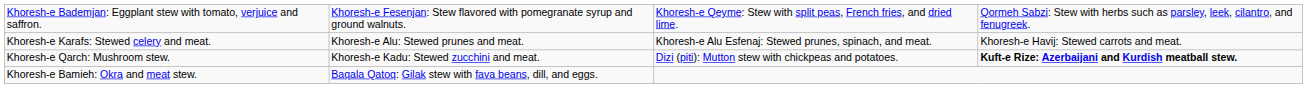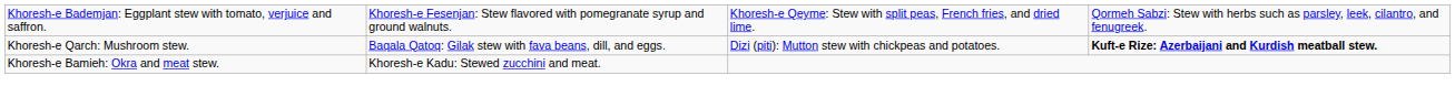 <table class="wikitable">
 <tr>
 <td style="width: 20%;"><a href='#'>Khoresh-e Bademjan</a>: Eggplant stew with tomato, <a href='#'>verjuice</a> and saffron.</td>
 <td style="width: 20%;"><a href='#'>Khoresh-e Fesenjan</a>: Stew flavored with pomegranate syrup and ground walnuts.</td>
 <td style="width: 20%;"><a href='#'>Khoresh-e Qeyme</a>: Stew with <a href='#'>split peas</a>, <a href='#'>French fries</a>, and <a href='#'>dried lime</a>.</td>
 <td style="width: 20%;"><a href='#'>Qormeh Sabzi</a>: Stew with herbs such as <a href='#'>parsley</a>, <a href='#'>leek</a>, <a href='#'>cilantro</a>, and <a href='#'>fenugreek</a>.</td>
 </tr>
 <tr>
-<td>Khoresh-e Karafs: Stewed <a href='#'>celery</a> and meat.</td>
-<td>Khoresh-e Alu: Stewed prunes and meat.</td>
-<td>Khoresh-e Alu Esfenaj: Stewed prunes, spinach, and meat.</td>
-<td>Khoresh-e Havij: Stewed carrots and meat.</td>
-</tr>
-<tr>
 <td>Khoresh-e Qarch: Mushroom stew.</td>
-<td>Khoresh-e Kadu: Stewed <a href='#'>zucchini</a> and meat.</td>
+<td><a href='#'>Baqala Qatoq</a>: <a href='#'>Gilak</a> stew with <a href='#'>fava beans</a>, dill, and eggs.</td>
 <td><a href='#'>Dizi</a> (<a href='#'>piti</a>): <a href='#'>Mutton</a> stew with chickpeas and potatoes.</td>
 <td><strong>Kuft-e Rize: <a href='#'>Azerbaijani</a> and <a href='#'>Kurdish</a> meatball stew.</strong></td>
 </tr>
 <tr>
 <td>Khoresh-e Bamieh: <a href='#'>Okra</a> and <a href='#'>meat</a> stew.</td>
-<td><a href='#'>Baqala Qatoq</a>: <a href='#'>Gilak</a> stew with <a href='#'>fava beans</a>, dill, and eggs.</td>
+<td>Khoresh-e Kadu: Stewed <a href='#'>zucchini</a> and meat.</td>
 </tr>
 </table>
